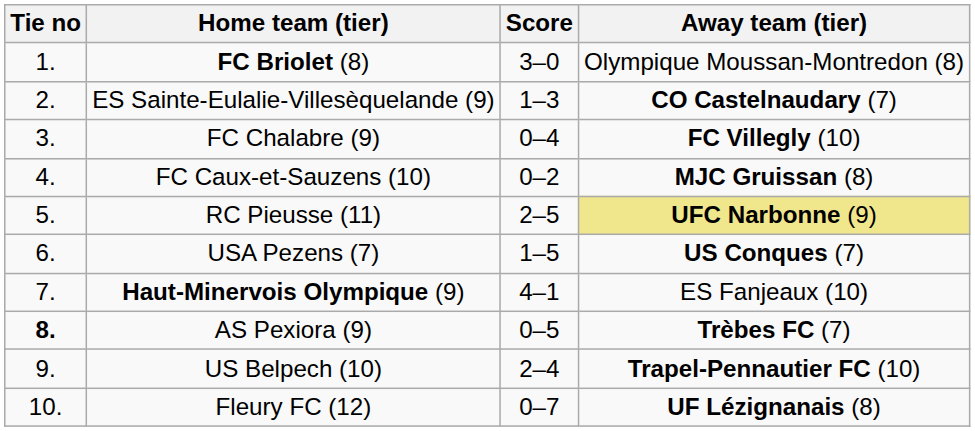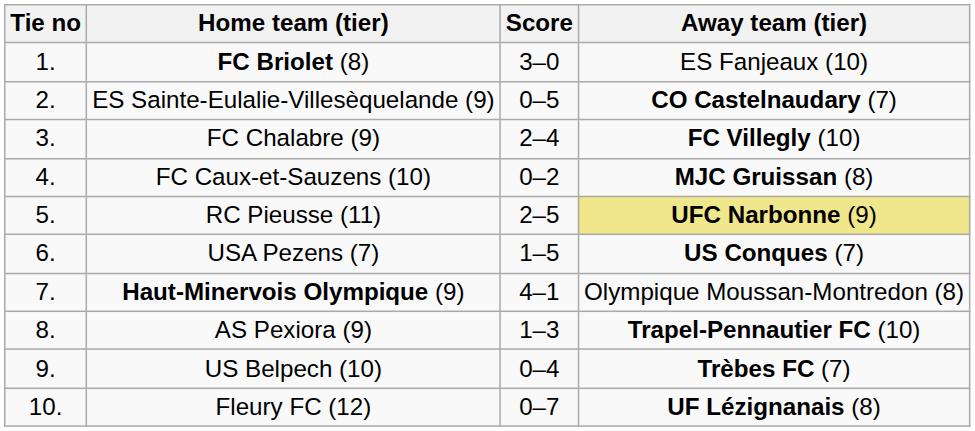 <table class="wikitable" style="text-align: center">
 <tr>
 <th>Tie no</th>
 <th>Home team (tier)</th>
 <th>Score</th>
 <th>Away team (tier)</th>
 </tr>
 <tr>
 <td>1.</td>
 <td><strong>FC Briolet</strong> (8)</td>
 <td>3–0</td>
-<td>Olympique Moussan-Montredon (8)</td>
+<td>ES Fanjeaux (10)</td>
 </tr>
 <tr>
 <td>2.</td>
 <td>ES Sainte-Eulalie-Villesèquelande (9)</td>
-<td>1–3</td>
+<td>0–5</td>
 <td><strong>CO Castelnaudary</strong> (7)</td>
 </tr>
 <tr>
 <td>3.</td>
 <td>FC Chalabre (9)</td>
-<td>0–4</td>
+<td>2–4</td>
 <td><strong>FC Villegly</strong> (10)</td>
 </tr>
 <tr>
 <td>4.</td>
 <td>FC Caux-et-Sauzens (10)</td>
 <td>0–2</td>
 <td><strong>MJC Gruissan</strong> (8)</td>
 </tr>
 <tr>
 <td>5.</td>
 <td>RC Pieusse (11)</td>
 <td>2–5</td>
 <td style="background: khaki;"><strong>UFC Narbonne</strong> (9)</td>
 </tr>
 <tr>
 <td>6.</td>
 <td>USA Pezens (7)</td>
 <td>1–5</td>
 <td><strong>US Conques</strong> (7)</td>
 </tr>
 <tr>
 <td>7.</td>
 <td><strong>Haut-Minervois Olympique</strong> (9)</td>
 <td>4–1</td>
-<td>ES Fanjeaux (10)</td>
+<td>Olympique Moussan-Montredon (8)</td>
 </tr>
 <tr>
-<td><strong>8.</strong></td>
+<td>8.</td>
 <td>AS Pexiora (9)</td>
-<td>0–5</td>
-<td><strong>Trèbes FC</strong> (7)</td>
+<td>1–3</td>
+<td><strong>Trapel-Pennautier FC</strong> (10)</td>
 </tr>
 <tr>
 <td>9.</td>
 <td>US Belpech (10)</td>
-<td>2–4</td>
-<td><strong>Trapel-Pennautier FC</strong> (10)</td>
+<td>0–4</td>
+<td><strong>Trèbes FC</strong> (7)</td>
 </tr>
 <tr>
 <td>10.</td>
 <td>Fleury FC (12)</td>
 <td>0–7</td>
 <td><strong>UF Lézignanais</strong> (8)</td>
 </tr>
 </table>
